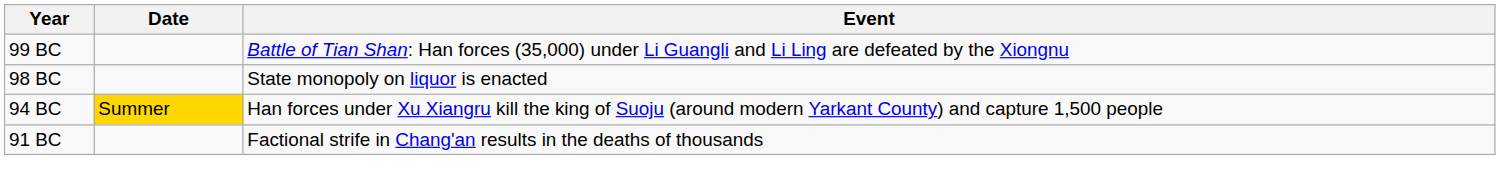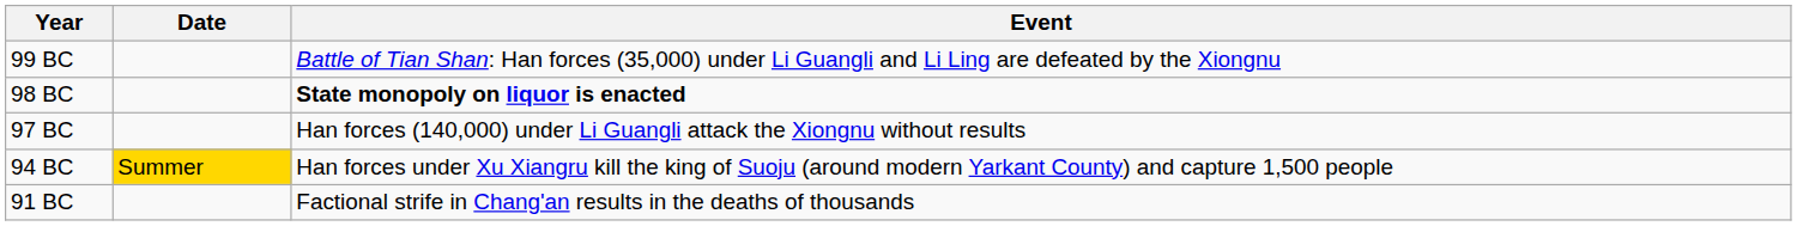 <table class="wikitable" style="width:100%;">
 <tr>
 <th style="width:6%">Year</th>
 <th style="width:10%">Date</th>
 <th>Event</th>
 </tr>
 <tr>
 <td>99 BC</td>
 <td></td>
 <td><em><a href='#'>Battle of Tian Shan</a></em>: Han forces (35,000) under <a href='#'>Li Guangli</a> and <a href='#'>Li Ling</a> are defeated by the <a href='#'>Xiongnu</a></td>
 </tr>
 <tr>
 <td>98 BC</td>
 <td></td>
-<td>State monopoly on <a href='#'>liquor</a> is enacted</td>
+<td><strong>State monopoly on <a href='#'>liquor</a> is enacted</strong></td>
+</tr>
+<tr>
+<td>97 BC</td>
+<td></td>
+<td>Han forces (140,000) under <a href='#'>Li Guangli</a> attack the <a href='#'>Xiongnu</a> without results</td>
 </tr>
 <tr>
 <td>94 BC</td>
 <td style="background: gold;">Summer</td>
 <td>Han forces under <a href='#'>Xu Xiangru</a> kill the king of <a href='#'>Suoju</a> (around modern <a href='#'>Yarkant County</a>) and capture 1,500 people</td>
 </tr>
 <tr>
 <td>91 BC</td>
 <td></td>
 <td>Factional strife in <a href='#'>Chang'an</a> results in the deaths of thousands</td>
 </tr>
 </table>
